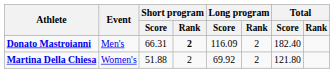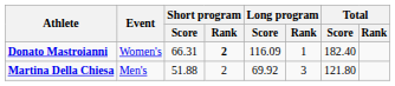 <table class=wikitable style=font-size:90%;text-align:center>
 <tr>
 <th rowspan=2>Athlete</th>
 <th rowspan=2>Event</th>
 <th colspan=2>Short program</th>
 <th colspan=2>Long program</th>
 <th colspan=2>Total</th>
 </tr>
 <tr style=font-size:95%>
 <th>Score</th>
 <th>Rank</th>
 <th>Score</th>
 <th>Rank</th>
 <th>Score</th>
 <th>Rank</th>
 </tr>
 <tr>
 <td align=left><strong><a href='#'>Donato Mastroianni</a></strong></td>
-<td align=left><a href='#'>Men's</a></td>
+<td align=left><a href='#'>Women's</a></td>
 <td>66.31</td>
 <td><strong>2</strong></td>
 <td>116.09</td>
-<td>2</td>
+<td>1</td>
 <td>182.40</td>
 <td></td>
 </tr>
 <tr>
 <td align=left><strong><a href='#'>Martina Della Chiesa</a></strong></td>
-<td align=left><a href='#'>Women's</a></td>
+<td align=left><a href='#'>Men's</a></td>
 <td>51.88</td>
 <td>2</td>
 <td>69.92</td>
-<td>2</td>
+<td>3</td>
 <td>121.80</td>
 <td></td>
 </tr>
 </table>
